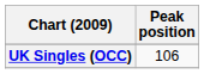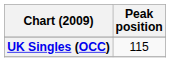 <table class="wikitable sortable plainrowheaders">
 <tr>
 <th>Chart (2009)</th>
 <th>Peak<br>position</th>
 </tr>
 <tr>
 </tr>
 <tr>
 </tr>
 <tr>
 <th scope="row"><a href='#'>UK Singles</a> (<a href='#'>OCC</a>)</th>
-<td align="center">106</td>
+<td align="center">115</td>
 </tr>
 <tr>
 </tr>
 <tr>
 </tr>
 </table>
